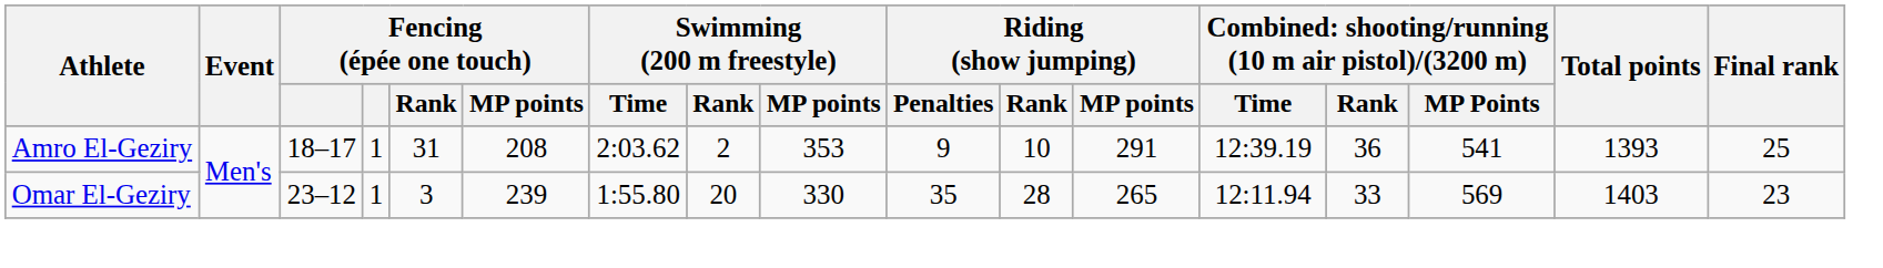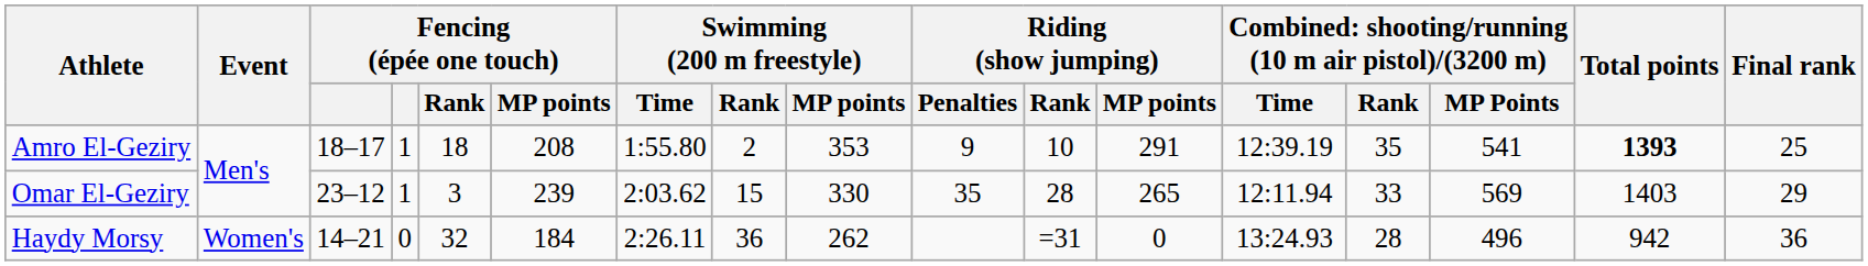 <table class="wikitable" style="font-size:90%">
 <tr>
 <th rowspan="2">Athlete</th>
 <th rowspan="2">Event</th>
 <th colspan=4>Fencing<br><span>(épée one touch)</span></th>
 <th colspan=3>Swimming<br><span>(200 m freestyle)</span></th>
 <th colspan=3>Riding<br><span>(show jumping)</span></th>
 <th colspan=3>Combined: shooting/running<br><span>(10 m air pistol)/(3200 m)</span></th>
 <th rowspan=2>Total points</th>
 <th rowspan=2>Final rank</th>
 </tr>
 <tr style="font-size:95%">
 <th></th>
 <th></th>
 <th>Rank</th>
 <th>MP points</th>
 <th>Time</th>
 <th>Rank</th>
 <th>MP points</th>
 <th>Penalties</th>
 <th>Rank</th>
 <th>MP points</th>
 <th>Time</th>
 <th>Rank</th>
 <th>MP Points</th>
 </tr>
 <tr align=center>
 <td align=left><a href='#'>Amro El-Geziry</a></td>
 <td align=left rowspan=2><a href='#'>Men's</a></td>
 <td>18–17</td>
 <td>1</td>
-<td>31</td>
+<td>18</td>
 <td>208</td>
-<td>2:03.62</td>
+<td>1:55.80</td>
 <td>2</td>
 <td>353</td>
 <td>9</td>
 <td>10</td>
 <td>291</td>
 <td>12:39.19</td>
-<td>36</td>
+<td>35</td>
 <td>541</td>
-<td>1393</td>
+<td><strong>1393</strong></td>
 <td>25</td>
 </tr>
 <tr align=center>
 <td align=left><a href='#'>Omar El-Geziry</a></td>
 <td>23–12</td>
 <td>1</td>
 <td>3</td>
 <td>239</td>
-<td>1:55.80</td>
-<td>20</td>
+<td>2:03.62</td>
+<td>15</td>
 <td>330</td>
 <td>35</td>
 <td>28</td>
 <td>265</td>
 <td>12:11.94</td>
 <td>33</td>
 <td>569</td>
 <td>1403</td>
-<td>23</td>
+<td>29</td>
+</tr>
+<tr align=center>
+<td align=left><a href='#'>Haydy Morsy</a></td>
+<td align=left><a href='#'>Women's</a></td>
+<td>14–21</td>
+<td>0</td>
+<td>32</td>
+<td>184</td>
+<td>2:26.11</td>
+<td>36</td>
+<td>262</td>
+<td></td>
+<td>=31</td>
+<td>0</td>
+<td>13:24.93</td>
+<td>28</td>
+<td>496</td>
+<td>942</td>
+<td>36</td>
 </tr>
 </table>
